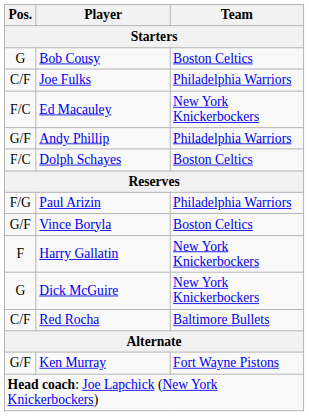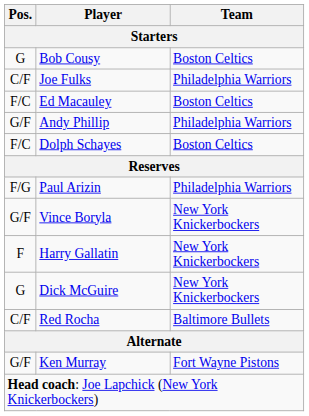 <table class="wikitable">
 <tr>
 <th scope="col" width="30px">Pos.</th>
 <th scope="col" width="150px">Player</th>
 <th scope="col" width="150px">Team</th>
 </tr>
 <tr>
 <th scope="col" colspan="3">Starters</th>
 </tr>
 <tr>
 <td style="text-align:center">G</td>
 <td><a href='#'>Bob Cousy</a></td>
 <td><a href='#'>Boston Celtics</a></td>
 </tr>
 <tr>
 <td style="text-align:center">C/F</td>
 <td><a href='#'>Joe Fulks</a></td>
 <td><a href='#'>Philadelphia Warriors</a></td>
 </tr>
 <tr>
 <td style="text-align:center">F/C</td>
 <td><a href='#'>Ed Macauley</a></td>
-<td><a href='#'>New York Knickerbockers</a></td>
+<td><a href='#'>Boston Celtics</a></td>
 </tr>
 <tr>
 <td style="text-align:center">G/F</td>
 <td><a href='#'>Andy Phillip</a></td>
 <td><a href='#'>Philadelphia Warriors</a></td>
 </tr>
 <tr>
 <td style="text-align:center">F/C</td>
 <td><a href='#'>Dolph Schayes</a></td>
 <td><a href='#'>Boston Celtics</a></td>
 </tr>
 <tr>
 <th scope="col" colspan="3">Reserves</th>
 </tr>
 <tr>
 <td style="text-align:center">F/G</td>
 <td><a href='#'>Paul Arizin</a></td>
 <td><a href='#'>Philadelphia Warriors</a></td>
 </tr>
 <tr>
 <td style="text-align:center">G/F</td>
 <td><a href='#'>Vince Boryla</a></td>
-<td><a href='#'>Boston Celtics</a></td>
+<td><a href='#'>New York Knickerbockers</a></td>
 </tr>
 <tr>
 <td style="text-align:center">F</td>
 <td><a href='#'>Harry Gallatin</a></td>
 <td><a href='#'>New York Knickerbockers</a></td>
 </tr>
 <tr>
 <td style="text-align:center">G</td>
 <td><a href='#'>Dick McGuire</a></td>
 <td><a href='#'>New York Knickerbockers</a></td>
 </tr>
 <tr>
 <td style="text-align:center">C/F</td>
 <td><a href='#'>Red Rocha</a></td>
 <td><a href='#'>Baltimore Bullets</a></td>
 </tr>
 <tr>
 <th scope="col" colspan="3">Alternate</th>
 </tr>
 <tr>
 <td style="text-align:center">G/F</td>
 <td><a href='#'>Ken Murray</a></td>
 <td><a href='#'>Fort Wayne Pistons</a></td>
 </tr>
 <tr>
 <td colspan="3"><strong>Head coach</strong>: <a href='#'>Joe Lapchick</a> (<a href='#'>New York Knickerbockers</a>)</td>
 </tr>
 </table>
